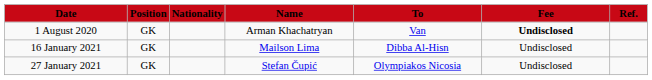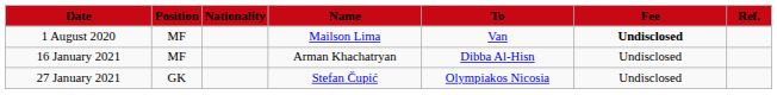 <table class="wikitable"  style="text-align:center; font-size:90%; ">
 <tr>
 <th style="background:#C80815; color:black; width:200px;">Date</th>
 <th style="background:#C80815; color:black; width:50px;">Position</th>
 <th style="background:#C80815; color:black; width:50px;">Nationality</th>
 <th style="background:#C80815; color:black; width:200px;">Name</th>
 <th style="background:#C80815; color:black; width:200px;">To</th>
 <th style="background:#C80815; color:black; width:200px;">Fee</th>
 <th style="background:#C80815; color:black; width:50px;">Ref.</th>
 </tr>
 <tr>
 <td>1 August 2020</td>
-<td>GK</td>
+<td>MF</td>
 <td></td>
-<td>Arman Khachatryan</td>
+<td><a href='#'>Mailson Lima</a></td>
 <td><a href='#'>Van</a></td>
 <td><strong>Undisclosed</strong></td>
 <td></td>
 </tr>
 <tr>
 <td>16 January 2021</td>
-<td>GK</td>
+<td>MF</td>
 <td></td>
-<td><a href='#'>Mailson Lima</a></td>
+<td>Arman Khachatryan</td>
 <td><a href='#'>Dibba Al-Hisn</a></td>
 <td>Undisclosed</td>
 <td></td>
 </tr>
 <tr>
 <td>27 January 2021</td>
 <td>GK</td>
 <td></td>
 <td><a href='#'>Stefan Čupić</a></td>
 <td><a href='#'>Olympiakos Nicosia</a></td>
 <td>Undisclosed</td>
 <td></td>
 </tr>
 </table>
